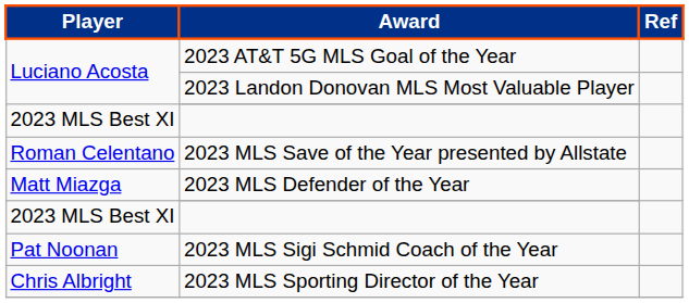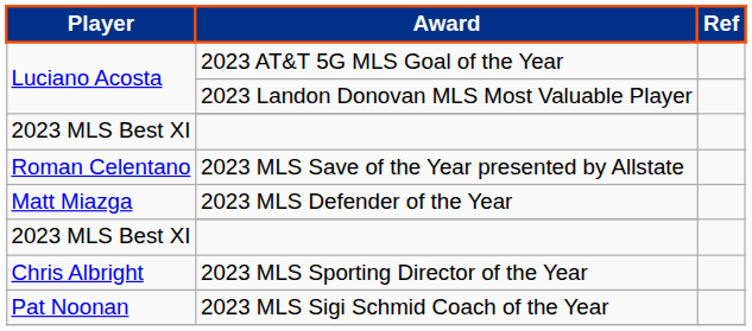 <table class=wikitable>
 <tr>
 <th style="background:#003087; color:#FFFFFF; border:2px solid #FE5000;" scope="col">Player</th>
 <th style="background:#003087; color:#FFFFFF; border:2px solid #FE5000;" scope="col">Award</th>
 <th style="background:#003087; color:#FFFFFF; border:2px solid #FE5000;" scope="col">Ref</th>
 </tr>
 <tr>
 <td align=left rowspan="3"> <a href='#'>Luciano Acosta</a></td>
 <td>2023 AT&T 5G MLS Goal of the Year</td>
 <td></td>
 </tr>
 <tr>
 <td>2023 Landon Donovan MLS Most Valuable Player</td>
 <td><br></td>
 </tr>
 <tr>
 </tr>
 <tr>
 <td>2023 MLS Best XI</td>
 <td></td>
 </tr>
 <tr>
 <td rowspan="1"> <a href='#'>Roman Celentano</a></td>
 <td>2023 MLS Save of the Year presented by Allstate</td>
 <td rowspan="1"></td>
 </tr>
 <tr>
 <td rowspan="2"> <a href='#'>Matt Miazga</a></td>
 <td>2023 MLS Defender of the Year</td>
 <td></td>
 </tr>
 <tr>
 </tr>
 <tr>
 <td>2023 MLS Best XI</td>
 <td></td>
 </tr>
 <tr>
+<td rowspan="1"> <a href='#'>Chris Albright</a></td>
+<td>2023 MLS Sporting Director of the Year</td>
+<td rowspan="1"></td>
+</tr>
+<tr>
 <td rowspan="1"> <a href='#'>Pat Noonan</a></td>
 <td>2023 MLS Sigi Schmid Coach of the Year</td>
 <td rowspan="1"></td>
 </tr>
 <tr>
-<td rowspan="1"> <a href='#'>Chris Albright</a></td>
-<td>2023 MLS Sporting Director of the Year</td>
-<td rowspan="1"></td>
-</tr>
-<tr>
 </tr>
 </table>
